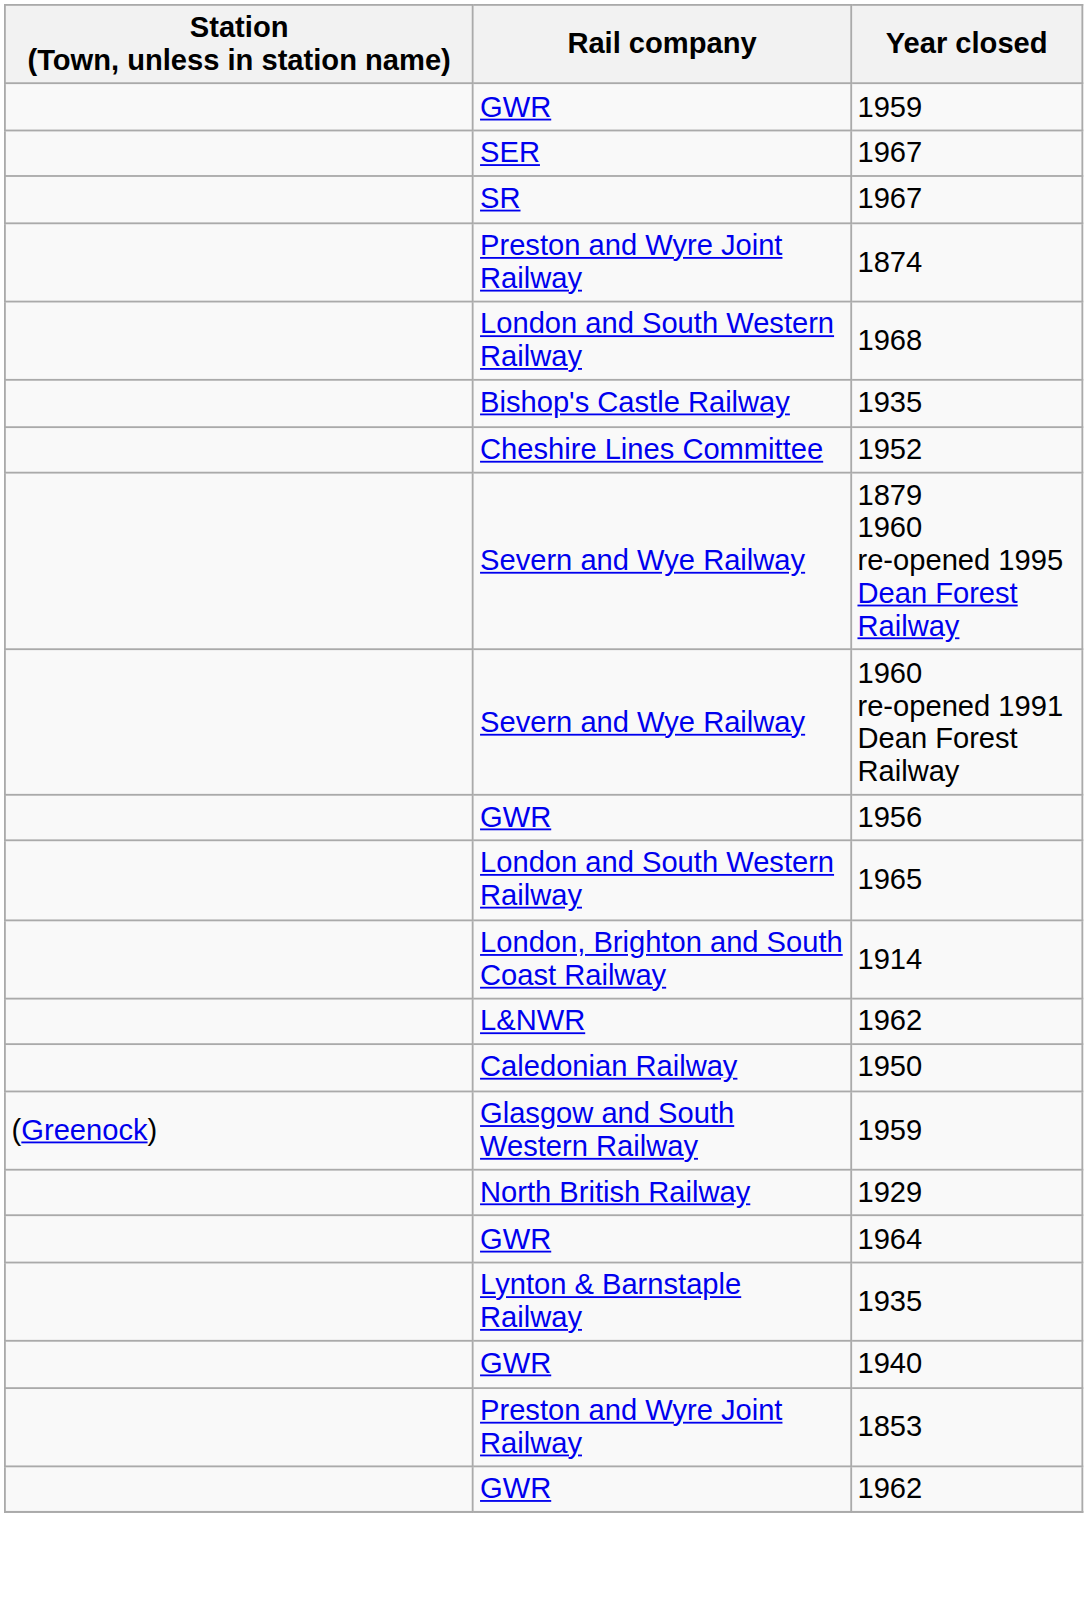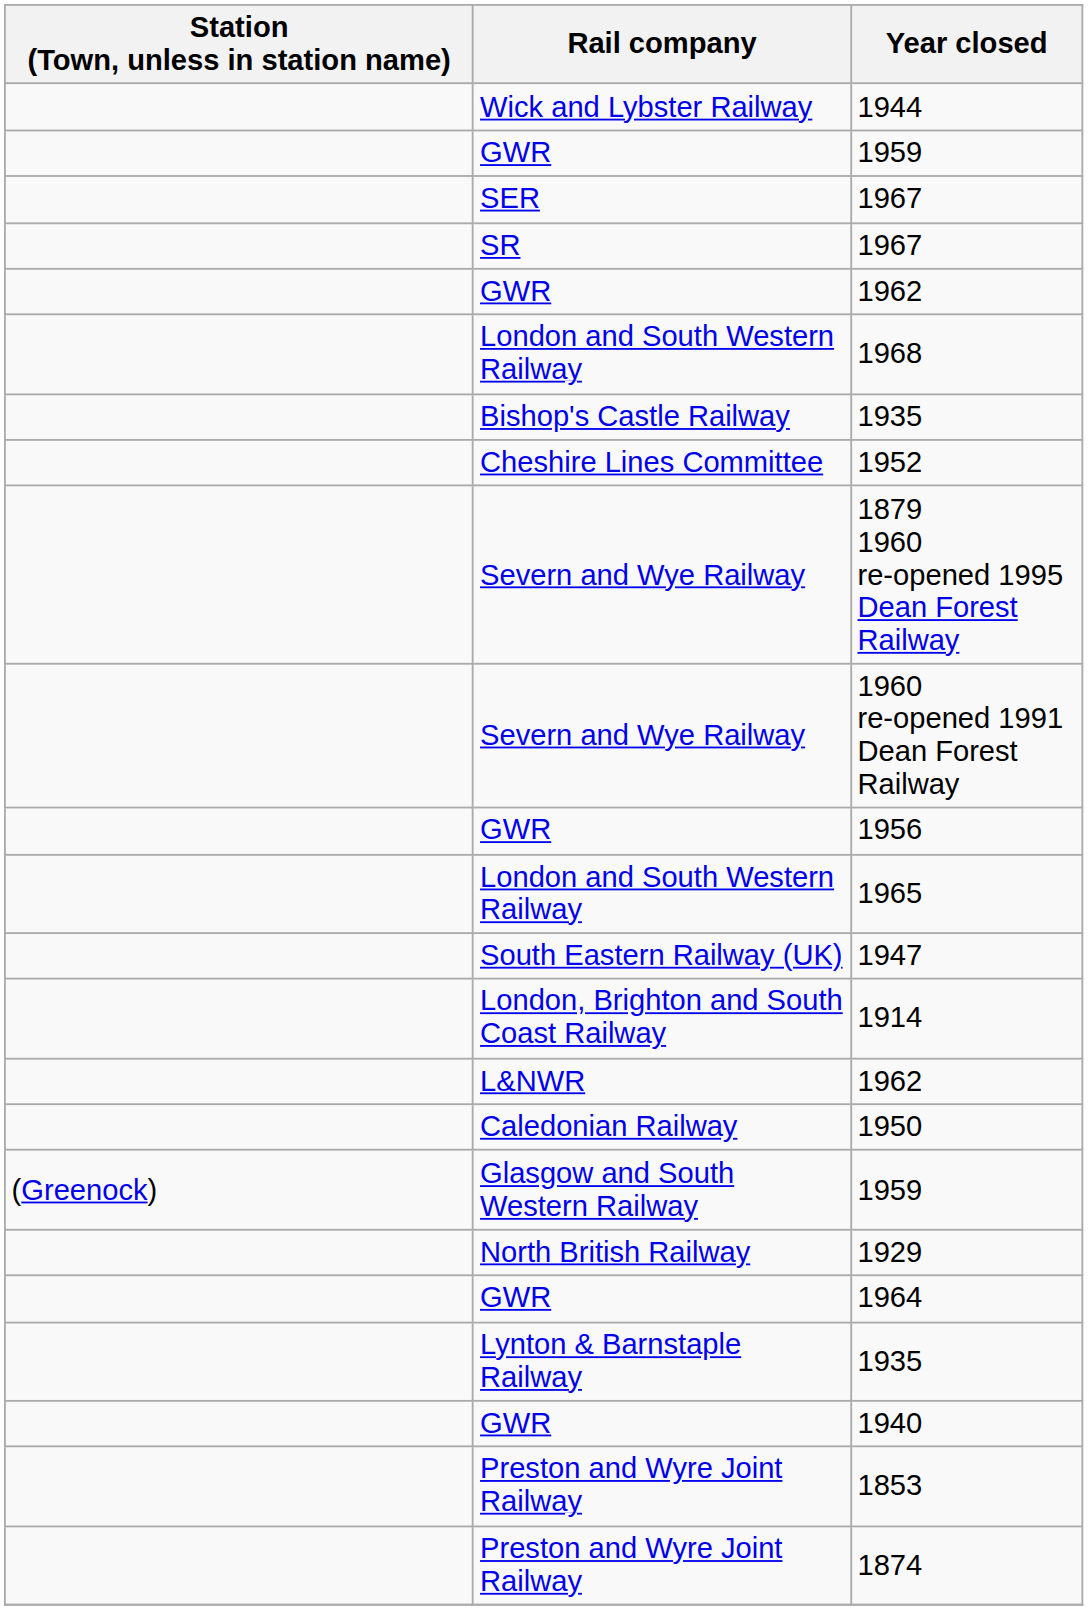 <table class="wikitable sortable">
 <tr>
 <th style="width:250px">Station<br>(Town, unless in station name)</th>
 <th style="width:200px">Rail company</th>
 <th style="width:120px">Year closed</th>
+</tr>
+<tr>
+<td></td>
+<td><a href='#'>Wick and Lybster Railway</a></td>
+<td>1944</td>
 </tr>
 <tr>
 <td></td>
 <td><a href='#'>GWR</a></td>
 <td>1959</td>
 </tr>
 <tr>
 <td></td>
 <td><a href='#'>SER</a></td>
 <td>1967</td>
 </tr>
 <tr>
 <td></td>
 <td><a href='#'>SR</a></td>
 <td>1967</td>
 </tr>
 <tr>
 <td></td>
-<td><a href='#'>Preston and Wyre Joint Railway</a></td>
-<td>1874</td>
+<td><a href='#'>GWR</a></td>
+<td>1962</td>
 </tr>
 <tr>
 <td></td>
 <td><a href='#'>London and South Western Railway</a></td>
 <td>1968</td>
 </tr>
 <tr>
 <td></td>
 <td><a href='#'>Bishop's Castle Railway</a></td>
 <td>1935</td>
 </tr>
 <tr>
 <td></td>
 <td><a href='#'>Cheshire Lines Committee</a></td>
 <td>1952</td>
 </tr>
 <tr>
 <td></td>
 <td><a href='#'>Severn and Wye Railway</a></td>
 <td>1879<br>1960<br>re-opened 1995<br><a href='#'>Dean Forest Railway</a></td>
 </tr>
 <tr>
 <td></td>
 <td><a href='#'>Severn and Wye Railway</a></td>
 <td>1960<br>re-opened 1991<br>Dean Forest Railway</td>
 </tr>
 <tr>
 <td></td>
 <td><a href='#'>GWR</a></td>
 <td>1956</td>
 </tr>
 <tr>
 <td></td>
 <td><a href='#'>London and South Western Railway</a></td>
 <td>1965</td>
+</tr>
+<tr>
+<td></td>
+<td><a href='#'>South Eastern Railway (UK)</a></td>
+<td>1947</td>
 </tr>
 <tr>
 <td></td>
 <td><a href='#'>London, Brighton and South Coast Railway</a></td>
 <td>1914</td>
 </tr>
 <tr>
 <td></td>
 <td><a href='#'>L&NWR</a></td>
 <td>1962</td>
 </tr>
 <tr>
 <td></td>
 <td><a href='#'>Caledonian Railway</a></td>
 <td>1950</td>
 </tr>
 <tr>
 <td> (<a href='#'>Greenock</a>)</td>
 <td><a href='#'>Glasgow and South Western Railway</a></td>
 <td>1959</td>
 </tr>
 <tr>
 <td></td>
 <td><a href='#'>North British Railway</a></td>
 <td>1929</td>
 </tr>
 <tr>
 <td></td>
 <td><a href='#'>GWR</a></td>
 <td>1964</td>
 </tr>
 <tr>
 <td></td>
 <td><a href='#'>Lynton & Barnstaple Railway</a></td>
 <td>1935</td>
 </tr>
 <tr>
 <td></td>
 <td><a href='#'>GWR</a></td>
 <td>1940</td>
 </tr>
 <tr>
 <td></td>
 <td><a href='#'>Preston and Wyre Joint Railway</a></td>
 <td>1853</td>
 </tr>
 <tr>
 <td></td>
-<td><a href='#'>GWR</a></td>
-<td>1962</td>
+<td><a href='#'>Preston and Wyre Joint Railway</a></td>
+<td>1874</td>
 </tr>
 <tr>
 </tr>
 <tr>
 </tr>
 </table>
